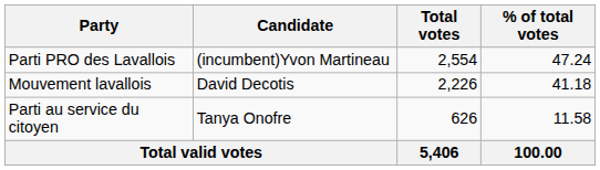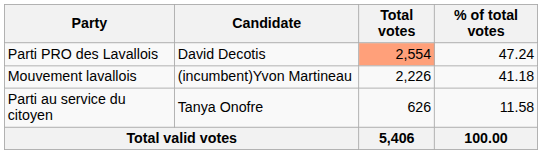 <table style="width:600px;" class="wikitable">
 <tr style="background-color:#E9E9E9">
 <th colspan="2" style="width: 200px">Party</th>
 <th colspan="1" style="width: 200px">Candidate</th>
 <th align="right">Total votes</th>
 <th align="right">% of total votes</th>
 </tr>
 <tr>
 <td colspan="2" align="left">Parti PRO des Lavallois</td>
-<td align="left">(incumbent)Yvon Martineau</td>
-<td align="right">2,554</td>
+<td align="left">David Decotis</td>
+<td align="right" style="background: lightsalmon;">2,554</td>
 <td align="right">47.24</td>
 </tr>
 <tr>
 <td colspan="2" align="left">Mouvement lavallois</td>
-<td align="left">David Decotis</td>
+<td align="left">(incumbent)Yvon Martineau</td>
 <td align="right">2,226</td>
 <td align="right">41.18</td>
 </tr>
 <tr>
 <td colspan="2" align="left">Parti au service du citoyen</td>
 <td align="left">Tanya Onofre</td>
 <td align="right">626</td>
 <td align="right">11.58</td>
 </tr>
 <tr bgcolor="#EEEEEE">
 <th colspan="3"  align="left">Total valid votes</th>
 <th align="right">5,406</th>
 <th align="right">100.00</th>
 </tr>
 </table>
